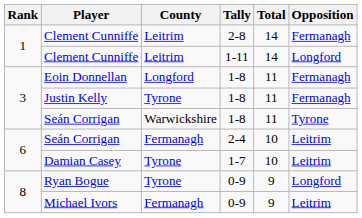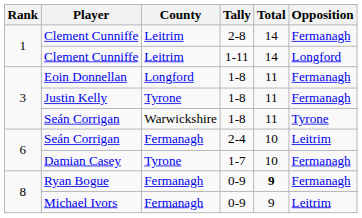 <table class="wikitable">
 <tr>
 <th>Rank</th>
 <th>Player</th>
 <th>County</th>
 <th>Tally</th>
 <th>Total</th>
 <th>Opposition</th>
 </tr>
 <tr>
 <td rowspan=2 align=center>1</td>
 <td><a href='#'>Clement Cunniffe</a></td>
 <td><a href='#'>Leitrim</a></td>
 <td align=center>2-8</td>
 <td align=center>14</td>
 <td><a href='#'>Fermanagh</a></td>
 </tr>
 <tr>
 <td><a href='#'>Clement Cunniffe</a></td>
 <td><a href='#'>Leitrim</a></td>
 <td align=center>1-11</td>
 <td align=center>14</td>
 <td><a href='#'>Longford</a></td>
 </tr>
 <tr>
 <td rowspan=3 align=center>3</td>
 <td><a href='#'>Eoin Donnellan</a></td>
 <td><a href='#'>Longford</a></td>
 <td align=center>1-8</td>
 <td align=center>11</td>
 <td><a href='#'>Fermanagh</a></td>
 </tr>
 <tr>
 <td><a href='#'>Justin Kelly</a></td>
 <td><a href='#'>Tyrone</a></td>
 <td align=center>1-8</td>
 <td align=center>11</td>
 <td><a href='#'>Fermanagh</a></td>
 </tr>
 <tr>
 <td><a href='#'>Seán Corrigan</a></td>
 <td>Warwickshire</td>
 <td align=center>1-8</td>
 <td align=center>11</td>
 <td><a href='#'>Tyrone</a></td>
 </tr>
 <tr>
 <td rowspan=2 align=center>6</td>
 <td><a href='#'>Seán Corrigan</a></td>
 <td><a href='#'>Fermanagh</a></td>
 <td align=center>2-4</td>
 <td align=center>10</td>
 <td><a href='#'>Leitrim</a></td>
 </tr>
 <tr>
 <td><a href='#'>Damian Casey</a></td>
 <td><a href='#'>Tyrone</a></td>
 <td align=center>1-7</td>
 <td align=center>10</td>
-<td><a href='#'>Leitrim</a></td>
+<td><a href='#'>Fermanagh</a></td>
 </tr>
 <tr>
 <td rowspan=2 align=center>8</td>
 <td><a href='#'>Ryan Bogue</a></td>
-<td><a href='#'>Tyrone</a></td>
+<td><a href='#'>Fermanagh</a></td>
 <td align=center>0-9</td>
-<td align=center>9</td>
-<td><a href='#'>Longford</a></td>
+<td align=center><strong>9</strong></td>
+<td><a href='#'>Fermanagh</a></td>
 </tr>
 <tr>
 <td><a href='#'>Michael Ivors</a></td>
 <td><a href='#'>Fermanagh</a></td>
 <td align=center>0-9</td>
 <td align=center>9</td>
 <td><a href='#'>Leitrim</a></td>
 </tr>
 </table>
